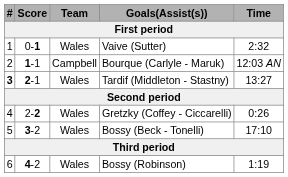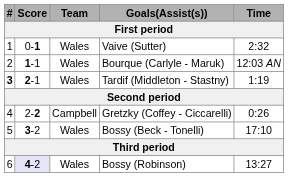 <table cellpadding="3" cellspacing="1" border="1" style="font-size: 95%; text-align: center; border: gray solid 1px; border-collapse: collapse;">
 <tr bgcolor="B2B2B2">
 <th>#</th>
 <th>Score</th>
 <th>Team</th>
 <th>Goals(Assist(s))</th>
 <th>Time</th>
 </tr>
 <tr bgcolor="f0f0f0">
 <th colspan="6">First period</th>
 </tr>
 <tr>
 <td>1</td>
 <td>0-<strong>1</strong></td>
 <td>Wales</td>
 <td align="left">Vaive (Sutter)</td>
 <td>2:32</td>
 </tr>
 <tr>
 <td>2</td>
 <td><strong>1</strong>-1</td>
-<td>Campbell</td>
+<td>Wales</td>
 <td align="left">Bourque (Carlyle - Maruk)</td>
 <td>12:03 <em>AN</em></td>
 </tr>
 <tr>
 <td><strong>3</strong></td>
 <td><strong>2</strong>-1</td>
 <td>Wales</td>
 <td align="left">Tardif (Middleton - Stastny)</td>
-<td>13:27</td>
+<td>1:19</td>
 </tr>
 <tr bgcolor="f0f0f0">
 <th colspan="6">Second period</th>
 </tr>
 <tr>
 <td>4</td>
 <td>2-<strong>2</strong></td>
-<td>Wales</td>
+<td>Campbell</td>
 <td align="left">Gretzky (Coffey - Ciccarelli)</td>
 <td>0:26</td>
 </tr>
 <tr>
 <td>5</td>
 <td><strong>3</strong>-2</td>
 <td>Wales</td>
 <td align="left">Bossy (Beck - Tonelli)</td>
 <td>17:10</td>
 </tr>
 <tr bgcolor="f0f0f0">
 <th colspan="6">Third period</th>
 </tr>
 <tr>
 <td>6</td>
-<td><strong>4</strong>-2</td>
+<td style="background: lavender;"><strong>4</strong>-2</td>
 <td>Wales</td>
 <td align="left">Bossy (Robinson)</td>
-<td>1:19</td>
+<td>13:27</td>
 </tr>
 </table>
